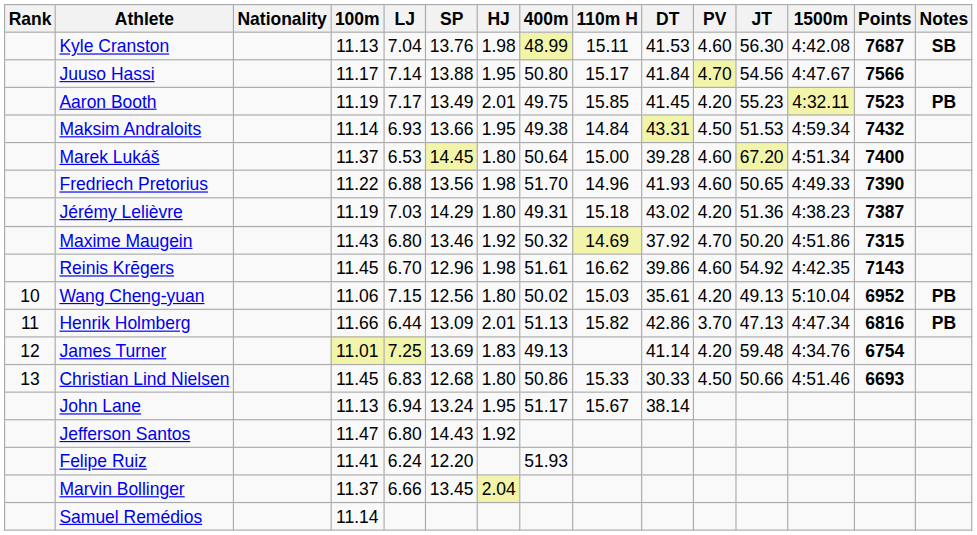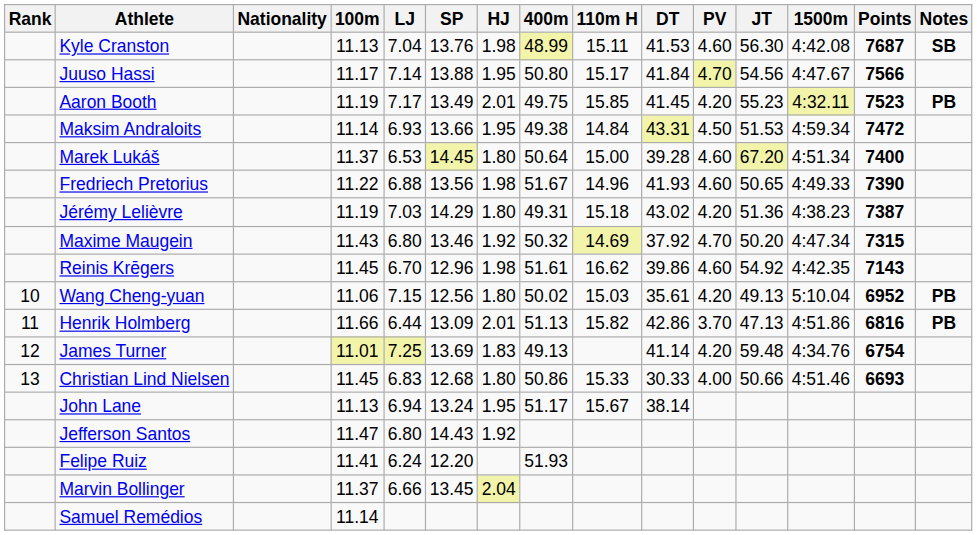 <table class="wikitable sortable" style=" text-align:center; font-size:95%;">
 <tr>
 <th>Rank</th>
 <th>Athlete</th>
 <th>Nationality</th>
 <th>100m</th>
 <th>LJ</th>
 <th>SP</th>
 <th>HJ</th>
 <th>400m</th>
 <th>110m H</th>
 <th>DT</th>
 <th>PV</th>
 <th>JT</th>
 <th>1500m</th>
 <th>Points</th>
 <th>Notes</th>
 </tr>
 <tr>
 <td></td>
 <td align=left><a href='#'>Kyle Cranston</a></td>
 <td align=left></td>
 <td>11.13</td>
 <td>7.04</td>
 <td>13.76</td>
 <td>1.98</td>
 <td bgcolor=#F2F5A9>48.99</td>
 <td>15.11</td>
 <td>41.53</td>
 <td>4.60</td>
 <td>56.30</td>
 <td>4:42.08</td>
 <td><strong>7687</strong></td>
 <td><strong>SB</strong></td>
 </tr>
 <tr>
 <td></td>
 <td align=left><a href='#'>Juuso Hassi</a></td>
 <td align=left></td>
 <td>11.17</td>
 <td>7.14</td>
 <td>13.88</td>
 <td>1.95</td>
 <td>50.80</td>
 <td>15.17</td>
 <td>41.84</td>
 <td bgcolor=#F2F5A9>4.70</td>
 <td>54.56</td>
 <td>4:47.67</td>
 <td><strong>7566</strong></td>
 <td></td>
 </tr>
 <tr>
 <td></td>
 <td align=left><a href='#'>Aaron Booth</a></td>
 <td align=left></td>
 <td>11.19</td>
 <td>7.17</td>
 <td>13.49</td>
 <td>2.01</td>
 <td>49.75</td>
 <td>15.85</td>
 <td>41.45</td>
 <td>4.20</td>
 <td>55.23</td>
 <td bgcolor=#F2F5A9>4:32.11</td>
 <td><strong>7523</strong></td>
 <td><strong>PB</strong></td>
 </tr>
 <tr>
 <td></td>
 <td align=left><a href='#'>Maksim Andraloits</a></td>
 <td align=left></td>
 <td>11.14</td>
 <td>6.93</td>
 <td>13.66</td>
 <td>1.95</td>
 <td>49.38</td>
 <td>14.84</td>
 <td bgcolor=#F2F5A9>43.31</td>
 <td>4.50</td>
 <td>51.53</td>
 <td>4:59.34</td>
-<td><strong>7432</strong></td>
+<td><strong>7472</strong></td>
 <td></td>
 </tr>
 <tr>
 <td></td>
 <td align=left><a href='#'>Marek Lukáš</a></td>
 <td align=left></td>
 <td>11.37</td>
 <td>6.53</td>
 <td bgcolor=#F2F5A9>14.45</td>
 <td>1.80</td>
 <td>50.64</td>
 <td>15.00</td>
 <td>39.28</td>
 <td>4.60</td>
 <td bgcolor=#F2F5A9>67.20</td>
 <td>4:51.34</td>
 <td><strong>7400</strong></td>
 <td></td>
 </tr>
 <tr>
 <td></td>
 <td align=left><a href='#'>Fredriech Pretorius</a></td>
 <td align=left></td>
 <td>11.22</td>
 <td>6.88</td>
 <td>13.56</td>
 <td>1.98</td>
-<td>51.70</td>
+<td>51.67</td>
 <td>14.96</td>
 <td>41.93</td>
 <td>4.60</td>
 <td>50.65</td>
 <td>4:49.33</td>
 <td><strong>7390</strong></td>
 <td></td>
 </tr>
 <tr>
 <td></td>
 <td align=left><a href='#'>Jérémy Lelièvre</a></td>
 <td align=left></td>
 <td>11.19</td>
 <td>7.03</td>
 <td>14.29</td>
 <td>1.80</td>
 <td>49.31</td>
 <td>15.18</td>
 <td>43.02</td>
 <td>4.20</td>
 <td>51.36</td>
 <td>4:38.23</td>
 <td><strong>7387</strong></td>
 <td></td>
 </tr>
 <tr>
 <td></td>
 <td align=left><a href='#'>Maxime Maugein</a></td>
 <td align=left></td>
 <td>11.43</td>
 <td>6.80</td>
 <td>13.46</td>
 <td>1.92</td>
 <td>50.32</td>
 <td bgcolor=#F2F5A9>14.69</td>
 <td>37.92</td>
 <td>4.70</td>
 <td>50.20</td>
-<td>4:51.86</td>
+<td>4:47.34</td>
 <td><strong>7315</strong></td>
 <td></td>
 </tr>
 <tr>
 <td></td>
 <td align=left><a href='#'>Reinis Krēgers</a></td>
 <td align=left></td>
 <td>11.45</td>
 <td>6.70</td>
 <td>12.96</td>
 <td>1.98</td>
 <td>51.61</td>
 <td>16.62</td>
 <td>39.86</td>
 <td>4.60</td>
 <td>54.92</td>
 <td>4:42.35</td>
 <td><strong>7143</strong></td>
 <td></td>
 </tr>
 <tr>
 <td>10</td>
 <td align=left><a href='#'>Wang Cheng-yuan</a></td>
 <td align=left></td>
 <td>11.06</td>
 <td>7.15</td>
 <td>12.56</td>
 <td>1.80</td>
 <td>50.02</td>
 <td>15.03</td>
 <td>35.61</td>
 <td>4.20</td>
 <td>49.13</td>
 <td>5:10.04</td>
 <td><strong>6952</strong></td>
 <td><strong>PB</strong></td>
 </tr>
 <tr>
 <td>11</td>
 <td align=left><a href='#'>Henrik Holmberg</a></td>
 <td align=left></td>
 <td>11.66</td>
 <td>6.44</td>
 <td>13.09</td>
 <td>2.01</td>
 <td>51.13</td>
 <td>15.82</td>
 <td>42.86</td>
 <td>3.70</td>
 <td>47.13</td>
-<td>4:47.34</td>
+<td>4:51.86</td>
 <td><strong>6816</strong></td>
 <td><strong>PB</strong></td>
 </tr>
 <tr>
 <td>12</td>
 <td align=left><a href='#'>James Turner</a></td>
 <td align=left></td>
 <td bgcolor=#F2F5A9>11.01</td>
 <td bgcolor=#F2F5A9>7.25</td>
 <td>13.69</td>
 <td>1.83</td>
 <td>49.13</td>
 <td></td>
 <td>41.14</td>
 <td>4.20</td>
 <td>59.48</td>
 <td>4:34.76</td>
 <td><strong>6754</strong></td>
 <td></td>
 </tr>
 <tr>
 <td>13</td>
 <td align=left><a href='#'>Christian Lind Nielsen</a></td>
 <td align=left></td>
 <td>11.45</td>
 <td>6.83</td>
 <td>12.68</td>
 <td>1.80</td>
 <td>50.86</td>
 <td>15.33</td>
 <td>30.33</td>
-<td>4.50</td>
+<td>4.00</td>
 <td>50.66</td>
 <td>4:51.46</td>
 <td><strong>6693</strong></td>
 <td></td>
 </tr>
 <tr>
 <td></td>
 <td align=left><a href='#'>John Lane</a></td>
 <td align=left></td>
 <td>11.13</td>
 <td>6.94</td>
 <td>13.24</td>
 <td>1.95</td>
 <td>51.17</td>
 <td>15.67</td>
 <td>38.14</td>
 <td></td>
 <td></td>
 <td></td>
 <td><strong></strong></td>
 <td></td>
 </tr>
 <tr>
 <td></td>
 <td align=left><a href='#'>Jefferson Santos</a></td>
 <td align=left></td>
 <td>11.47</td>
 <td>6.80</td>
 <td>14.43</td>
 <td>1.92</td>
 <td></td>
 <td></td>
 <td></td>
 <td></td>
 <td></td>
 <td></td>
 <td><strong></strong></td>
 <td></td>
 </tr>
 <tr>
 <td></td>
 <td align=left><a href='#'>Felipe Ruiz</a></td>
 <td align=left></td>
 <td>11.41</td>
 <td>6.24</td>
 <td>12.20</td>
 <td></td>
 <td>51.93</td>
 <td></td>
 <td></td>
 <td></td>
 <td></td>
 <td></td>
 <td><strong></strong></td>
 <td></td>
 </tr>
 <tr>
 <td></td>
 <td align=left><a href='#'>Marvin Bollinger</a></td>
 <td align=left></td>
 <td>11.37</td>
 <td>6.66</td>
 <td>13.45</td>
 <td bgcolor=#F2F5A9>2.04</td>
 <td></td>
 <td></td>
 <td></td>
 <td></td>
 <td></td>
 <td></td>
 <td><strong></strong></td>
 <td></td>
 </tr>
 <tr>
 <td></td>
 <td align=left><a href='#'>Samuel Remédios</a></td>
 <td align=left></td>
 <td>11.14</td>
 <td></td>
 <td></td>
 <td></td>
 <td></td>
 <td></td>
 <td></td>
 <td></td>
 <td></td>
 <td></td>
 <td><strong></strong></td>
 <td></td>
 </tr>
 </table>
